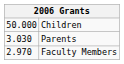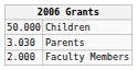 <table class="wikitable">
 <tr>
 <th colspan="2">2006 Grants</th>
 </tr>
 <tr>
 <td>50.000</td>
 <td>Children</td>
 </tr>
 <tr>
 <td>3.030</td>
 <td>Parents</td>
 </tr>
 <tr>
-<td>2.970</td>
+<td>2.000</td>
 <td>Faculty Members</td>
 </tr>
 </table>
